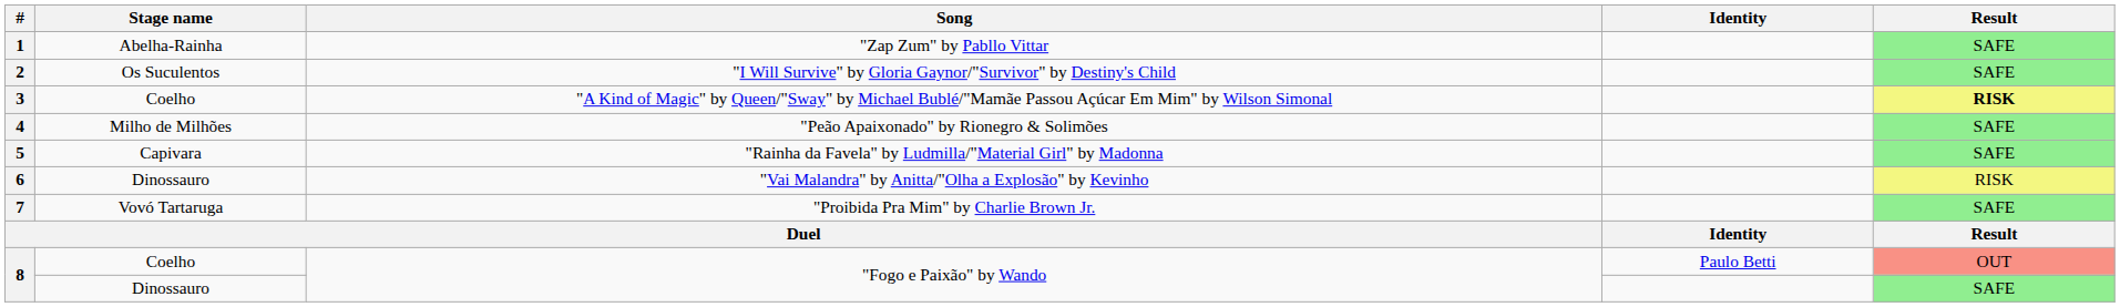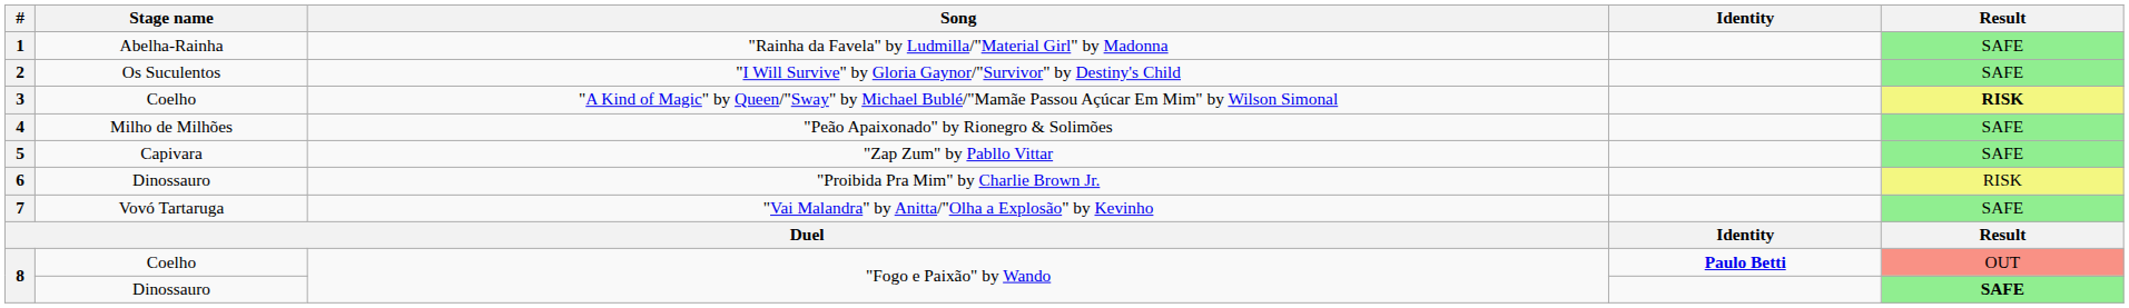 <table class="wikitable plainrowheaders" style="text-align:center; width:100%;">
 <tr>
 <th width="01%">#</th>
 <th width="09%">Stage name</th>
 <th width="43%">Song</th>
 <th width="09%">Identity</th>
 <th width="08%" colspan=2>Result</th>
 </tr>
 <tr>
 <th>1</th>
 <td>Abelha-Rainha</td>
-<td>"Zap Zum" by <a href='#'>Pabllo Vittar</a></td>
+<td>"Rainha da Favela" by <a href='#'>Ludmilla</a>/"<a href='#'>Material Girl</a>" by <a href='#'>Madonna</a></td>
 <td></td>
 <td bgcolor="#90EE90">SAFE</td>
 </tr>
 <tr>
 <th>2</th>
 <td>Os Suculentos</td>
 <td>"<a href='#'>I Will Survive</a>" by <a href='#'>Gloria Gaynor</a>/"<a href='#'>Survivor</a>" by <a href='#'>Destiny's Child</a></td>
 <td></td>
 <td bgcolor="#90EE90">SAFE</td>
 </tr>
 <tr>
 <th>3</th>
 <td>Coelho</td>
 <td>"<a href='#'>A Kind of Magic</a>" by <a href='#'>Queen</a>/"<a href='#'>Sway</a>" by <a href='#'>Michael Bublé</a>/"Mamãe Passou Açúcar Em Mim" by <a href='#'>Wilson Simonal</a></td>
 <td></td>
 <td bgcolor="#F3F781"><strong>RISK</strong></td>
 </tr>
 <tr>
 <th>4</th>
 <td>Milho de Milhões</td>
 <td>"Peão Apaixonado" by Rionegro & Solimões</td>
 <td></td>
 <td bgcolor="#90EE90">SAFE</td>
 </tr>
 <tr>
 <th>5</th>
 <td>Capivara</td>
-<td>"Rainha da Favela" by <a href='#'>Ludmilla</a>/"<a href='#'>Material Girl</a>" by <a href='#'>Madonna</a></td>
+<td>"Zap Zum" by <a href='#'>Pabllo Vittar</a></td>
 <td></td>
 <td bgcolor="#90EE90">SAFE</td>
 </tr>
 <tr>
 <th>6</th>
 <td>Dinossauro</td>
-<td>"<a href='#'>Vai Malandra</a>" by <a href='#'>Anitta</a>/"<a href='#'>Olha a Explosão</a>" by <a href='#'>Kevinho</a></td>
+<td>"Proibida Pra Mim" by <a href='#'>Charlie Brown Jr.</a></td>
 <td></td>
 <td bgcolor="#F3F781">RISK</td>
 </tr>
 <tr>
 <th>7</th>
 <td>Vovó Tartaruga</td>
-<td>"Proibida Pra Mim" by <a href='#'>Charlie Brown Jr.</a></td>
+<td>"<a href='#'>Vai Malandra</a>" by <a href='#'>Anitta</a>/"<a href='#'>Olha a Explosão</a>" by <a href='#'>Kevinho</a></td>
 <td></td>
 <td bgcolor="#90EE90">SAFE</td>
 </tr>
 <tr>
 <th colspan="3">Duel</th>
 <th>Identity</th>
 <th>Result</th>
 </tr>
 <tr>
 <th rowspan="2">8</th>
 <td>Coelho</td>
 <td rowspan="2">"Fogo e Paixão" by <a href='#'>Wando</a></td>
-<td><a href='#'>Paulo Betti</a></td>
+<td><strong><a href='#'>Paulo Betti</a></strong></td>
 <td bgcolor=#F99185>OUT</td>
 </tr>
 <tr>
 <td>Dinossauro</td>
 <td></td>
-<td bgcolor="#90EE90">SAFE</td>
+<td bgcolor="#90EE90"><strong>SAFE</strong></td>
 </tr>
 </table>
